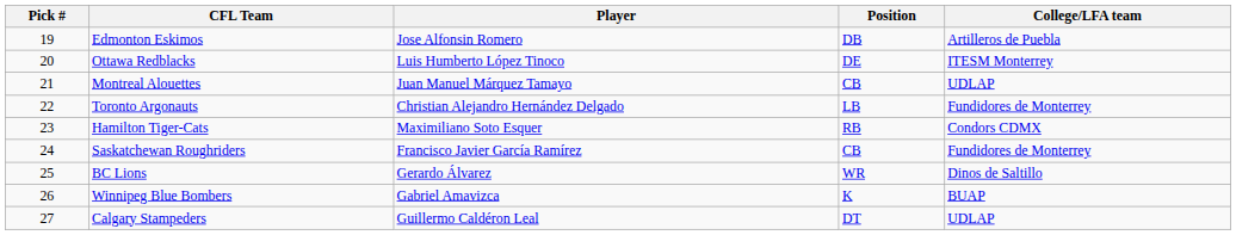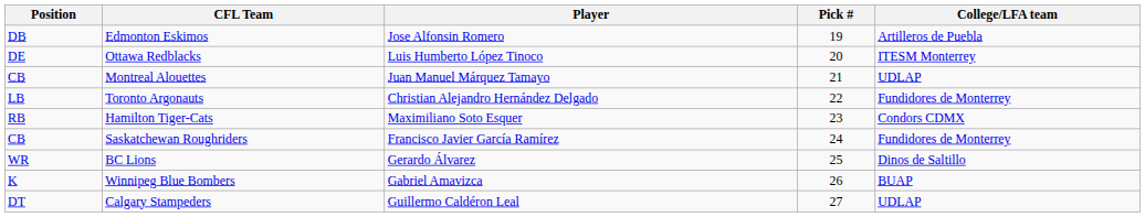 <table class="wikitable" style="width: 70%">
 <tr>
-<th>Pick #</th>
+<th>Position</th>
 <th>CFL Team</th>
 <th>Player</th>
-<th>Position</th>
+<th>Pick #</th>
 <th>College/LFA team</th>
 </tr>
 <tr>
-<td align=center>19</td>
+<td><a href='#'>DB</a></td>
 <td><a href='#'>Edmonton Eskimos</a></td>
 <td><a href='#'>Jose Alfonsin Romero</a></td>
-<td><a href='#'>DB</a></td>
+<td align=center>19</td>
 <td><a href='#'>Artilleros de Puebla</a></td>
 </tr>
 <tr>
-<td align=center>20</td>
+<td><a href='#'>DE</a></td>
 <td><a href='#'>Ottawa Redblacks</a></td>
 <td><a href='#'>Luis Humberto López Tinoco</a></td>
-<td><a href='#'>DE</a></td>
+<td align=center>20</td>
 <td><a href='#'>ITESM Monterrey</a></td>
 </tr>
 <tr>
-<td align=center>21</td>
+<td><a href='#'>CB</a></td>
 <td><a href='#'>Montreal Alouettes</a></td>
 <td><a href='#'>Juan Manuel Márquez Tamayo</a></td>
-<td><a href='#'>CB</a></td>
+<td align=center>21</td>
 <td><a href='#'>UDLAP</a></td>
 </tr>
 <tr>
-<td align=center>22</td>
+<td><a href='#'>LB</a></td>
 <td><a href='#'>Toronto Argonauts</a></td>
 <td><a href='#'>Christian Alejandro Hernández Delgado</a></td>
-<td><a href='#'>LB</a></td>
+<td align=center>22</td>
 <td><a href='#'>Fundidores de Monterrey</a></td>
 </tr>
 <tr>
-<td align=center>23</td>
+<td><a href='#'>RB</a></td>
 <td><a href='#'>Hamilton Tiger-Cats</a></td>
 <td><a href='#'>Maximiliano Soto Esquer</a></td>
-<td><a href='#'>RB</a></td>
+<td align=center>23</td>
 <td><a href='#'>Condors CDMX</a></td>
 </tr>
 <tr>
-<td align=center>24</td>
+<td><a href='#'>CB</a></td>
 <td><a href='#'>Saskatchewan Roughriders</a></td>
 <td><a href='#'>Francisco Javier García Ramírez</a></td>
-<td><a href='#'>CB</a></td>
+<td align=center>24</td>
 <td><a href='#'>Fundidores de Monterrey</a></td>
 </tr>
 <tr>
-<td align=center>25</td>
+<td><a href='#'>WR</a></td>
 <td><a href='#'>BC Lions</a></td>
 <td><a href='#'>Gerardo Álvarez</a></td>
-<td><a href='#'>WR</a></td>
+<td align=center>25</td>
 <td><a href='#'>Dinos de Saltillo</a></td>
 </tr>
 <tr>
-<td align=center>26</td>
+<td><a href='#'>K</a></td>
 <td><a href='#'>Winnipeg Blue Bombers</a></td>
 <td><a href='#'>Gabriel Amavizca</a></td>
-<td><a href='#'>K</a></td>
+<td align=center>26</td>
 <td><a href='#'>BUAP</a></td>
 </tr>
 <tr>
-<td align=center>27</td>
+<td><a href='#'>DT</a></td>
 <td><a href='#'>Calgary Stampeders</a></td>
 <td><a href='#'>Guillermo Caldéron Leal</a></td>
-<td><a href='#'>DT</a></td>
+<td align=center>27</td>
 <td><a href='#'>UDLAP</a></td>
 </tr>
 </table>
